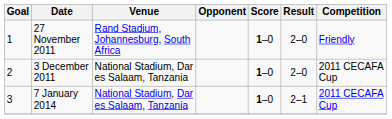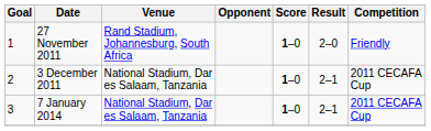 <table class="wikitable plainrowheaders sortable">
 <tr>
 <th>Goal</th>
 <th>Date</th>
 <th>Venue</th>
 <th>Opponent</th>
 <th>Score</th>
 <th>Result</th>
 <th>Competition</th>
 </tr>
 <tr>
 <td>1</td>
 <td>27 November 2011</td>
 <td><a href='#'>Rand Stadium</a>, <a href='#'>Johannesburg</a>, <a href='#'>South Africa</a></td>
 <td></td>
 <td align=center><strong>1</strong>–0</td>
 <td align=center>2–0</td>
 <td><a href='#'>Friendly</a></td>
 </tr>
 <tr>
 <td>2</td>
 <td>3 December 2011</td>
 <td>National Stadium, Dar es Salaam, Tanzania</td>
 <td></td>
 <td align=center><strong>1</strong>–0</td>
-<td align=center>2–0</td>
+<td align=center>2–1</td>
 <td>2011 CECAFA Cup</td>
 </tr>
 <tr>
 <td>3</td>
 <td>7 January 2014</td>
 <td><a href='#'>National Stadium</a>, <a href='#'>Dar es Salaam</a>, <a href='#'>Tanzania</a></td>
 <td></td>
 <td align=center><strong>1</strong>–0</td>
 <td align=center>2–1</td>
 <td><a href='#'>2011 CECAFA Cup</a></td>
 </tr>
 <tr>
 </tr>
 </table>
